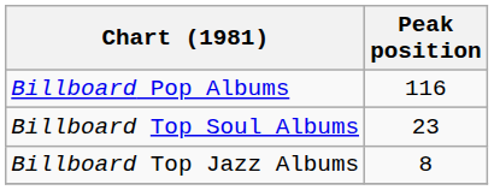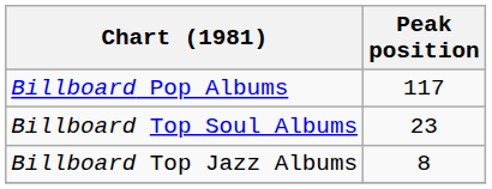 <table class="wikitable">
 <tr>
 <th>Chart (1981)</th>
 <th>Peak<br>position</th>
 </tr>
 <tr>
 <td><a href='#'><em>Billboard</em> Pop Albums</a></td>
-<td align=center>116</td>
+<td align=center>117</td>
 </tr>
 <tr>
 <td><em>Billboard</em> <a href='#'>Top Soul Albums</a></td>
 <td align=center>23</td>
 </tr>
 <tr>
 <td><em>Billboard</em> Top Jazz Albums </td>
 <td align=center>8</td>
 </tr>
 <tr>
 </tr>
 </table>
